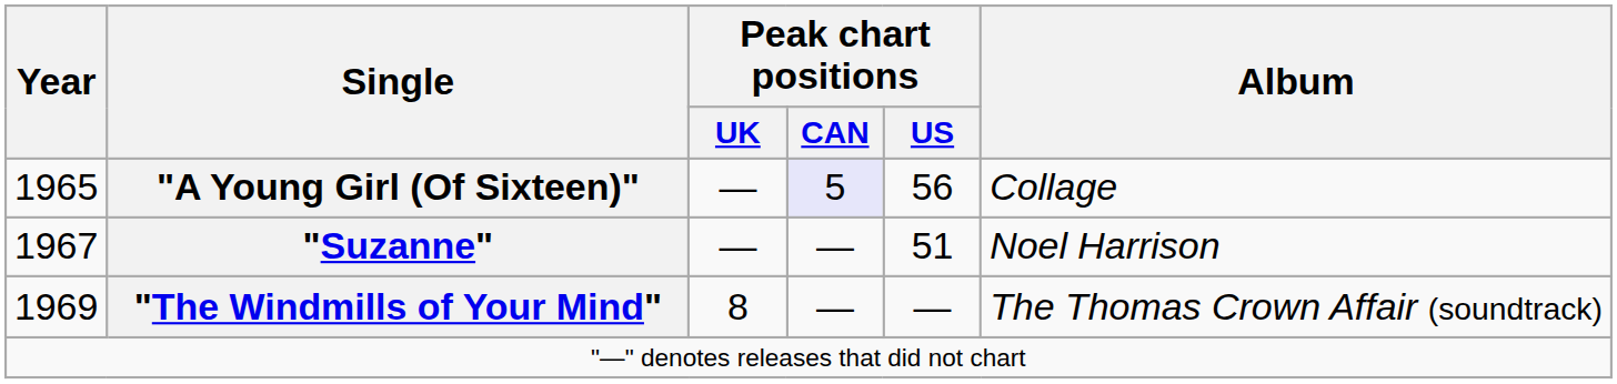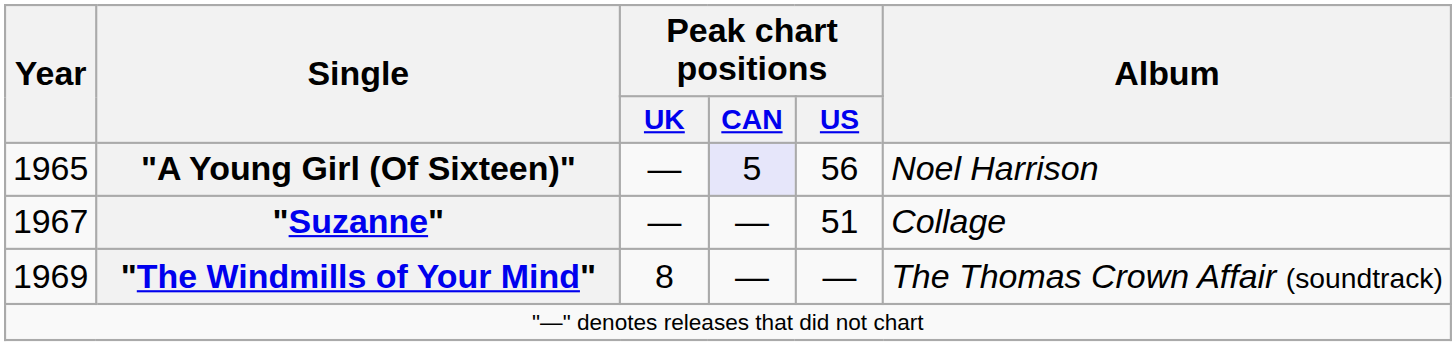 <table class="wikitable plainrowheaders" style="text-align:center;">
 <tr>
 <th rowspan="2">Year</th>
 <th rowspan="2" style="width:15em;">Single</th>
 <th colspan="3">Peak chart<br>positions</th>
 <th rowspan="2">Album</th>
 </tr>
 <tr style="font-size:smaller;">
 <th style="width:35px;"><a href='#'>UK</a><br></th>
 <th style="width:35px;"><a href='#'>CAN</a><br></th>
 <th style="width:35px;"><a href='#'>US</a><br></th>
 </tr>
 <tr>
 <td>1965</td>
 <th scope="row">"A Young Girl (Of Sixteen)"</th>
 <td>—</td>
 <td style="background: lavender;">5</td>
 <td>56</td>
-<td style="text-align:left;"><em>Collage</em></td>
+<td style="text-align:left;"><em>Noel Harrison</em></td>
 </tr>
 <tr>
 <td>1967</td>
 <th scope="row">"<a href='#'>Suzanne</a>"</th>
 <td>—</td>
 <td>—</td>
 <td>51</td>
-<td style="text-align:left;"><em>Noel Harrison</em></td>
+<td style="text-align:left;"><em>Collage</em></td>
 </tr>
 <tr>
 <td>1969</td>
 <th scope="row">"<a href='#'>The Windmills of Your Mind</a>"</th>
 <td>8</td>
 <td>—</td>
 <td>—</td>
 <td style="text-align:left;"><em>The Thomas Crown Affair</em> <small>(soundtrack)</small></td>
 </tr>
 <tr>
 <td colspan="10" style="font-size:8pt">"—" denotes releases that did not chart</td>
 </tr>
 </table>
